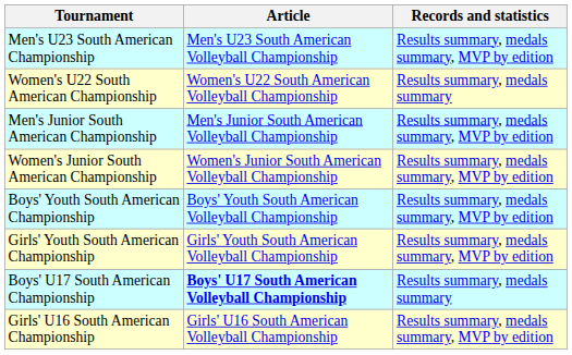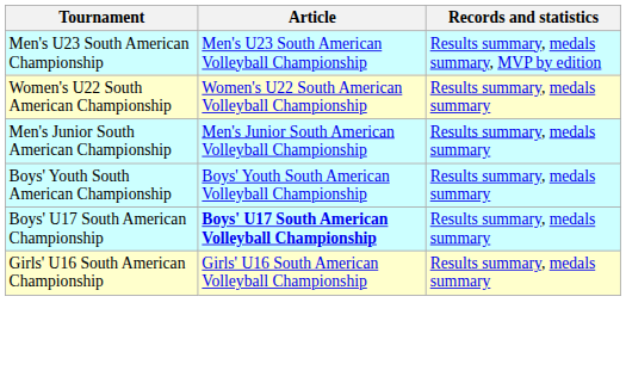 <table class="wikitable">
 <tr>
 <th>Tournament</th>
 <th>Article</th>
 <th>Records and statistics</th>
 </tr>
 <tr style="background-color: #cff;">
 <td>Men's U23 South American Championship</td>
 <td><a href='#'>Men's U23 South American Volleyball Championship</a></td>
 <td><a href='#'>Results summary</a>, <a href='#'>medals summary</a>, <a href='#'>MVP by edition</a></td>
 </tr>
 <tr style="background-color: #ffc;">
 <td>Women's U22 South American Championship</td>
 <td><a href='#'>Women's U22 South American Volleyball Championship</a></td>
 <td><a href='#'>Results summary</a>, <a href='#'>medals summary</a></td>
 </tr>
 <tr style="background-color: #cff;">
 <td>Men's Junior South American Championship</td>
 <td><a href='#'>Men's Junior South American Volleyball Championship</a></td>
-<td><a href='#'>Results summary</a>, <a href='#'>medals summary</a>, <a href='#'>MVP by edition</a></td>
-</tr>
-<tr style="background-color: #ffc;">
-<td>Women's Junior South American Championship</td>
-<td><a href='#'>Women's Junior South American Volleyball Championship</a></td>
-<td><a href='#'>Results summary</a>, <a href='#'>medals summary</a>, <a href='#'>MVP by edition</a></td>
+<td><a href='#'>Results summary</a>, <a href='#'>medals summary</a></td>
 </tr>
 <tr style="background-color: #cff;">
 <td>Boys' Youth South American Championship</td>
 <td><a href='#'>Boys' Youth South American Volleyball Championship</a></td>
-<td><a href='#'>Results summary</a>, <a href='#'>medals summary</a>, <a href='#'>MVP by edition</a></td>
-</tr>
-<tr style="background-color: #ffc;">
-<td>Girls' Youth South American Championship</td>
-<td><a href='#'>Girls' Youth South American Volleyball Championship</a></td>
-<td><a href='#'>Results summary</a>, <a href='#'>medals summary</a>, <a href='#'>MVP by edition</a></td>
+<td><a href='#'>Results summary</a>, <a href='#'>medals summary</a></td>
 </tr>
 <tr style="background-color: #cff;">
 <td>Boys' U17 South American Championship</td>
 <td><strong><a href='#'>Boys' U17 South American Volleyball Championship</a></strong></td>
 <td><a href='#'>Results summary</a>, <a href='#'>medals summary</a></td>
 </tr>
 <tr style="background-color: #ffc;">
 <td>Girls' U16 South American Championship</td>
 <td><a href='#'>Girls' U16 South American Volleyball Championship</a></td>
-<td><a href='#'>Results summary</a>, <a href='#'>medals summary</a>, <a href='#'>MVP by edition</a></td>
+<td><a href='#'>Results summary</a>, <a href='#'>medals summary</a></td>
 </tr>
 </table>
